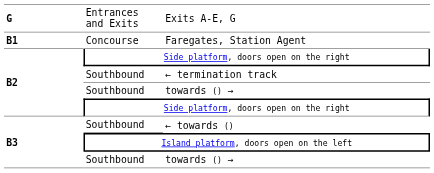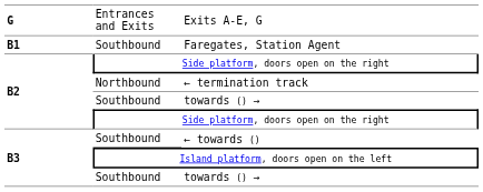 <table cellspacing=0 cellpadding=3>
 <tr>
 <td style="border-top:solid 1px gray;border-bottom:solid 1px gray;" width=100><strong>G</strong></td>
 <td style="border-top:solid 1px gray;border-bottom:solid 1px gray;" width=100>Entrances and Exits</td>
 <td style="border-top:solid 1px gray;border-bottom:solid 1px gray;" width=350>Exits A-E, G</td>
 </tr>
 <tr>
 <td style="border-bottom:solid 1px gray;"><strong>B1</strong></td>
-<td style="border-bottom:solid 1px gray;">Concourse</td>
+<td style="border-bottom:solid 1px gray;">Southbound</td>
 <td style="border-bottom:solid 1px gray;">Faregates, Station Agent</td>
 </tr>
 <tr>
 <td style="border-bottom:solid 1px gray;" rowspan=4><strong>B2</strong></td>
 <td style="border-right:solid 2px black;border-left:solid 2px black;border-bottom:solid 2px black;text-align:center;" colspan=2><small><a href='#'>Side platform</a>, doors open on the right</small></td>
 </tr>
 <tr>
-<td style="border-bottom:solid 1px gray;">Southbound</td>
+<td style="border-bottom:solid 1px gray;">Northbound</td>
 <td style="border-bottom:solid 1px gray;">←  termination track</td>
 </tr>
 <tr>
 <td>Southbound</td>
 <td>  towards  <small>()</small> →</td>
 </tr>
 <tr>
 <td style="border-right:solid 2px black;border-left:solid 2px black;border-top:solid 2px black;border-bottom:solid 1px gray;text-align:center;" colspan=2><small><a href='#'>Side platform</a>, doors open on the right</small></td>
 </tr>
 <tr>
 <td style="border-bottom:solid 1px gray;" rowspan=3><strong>B3</strong></td>
 <td style="border-bottom:solid 1px gray;">Southbound</td>
 <td>←  towards  <small>()</small></td>
 </tr>
 <tr>
 <td style="border-right:solid 2px black;border-left:solid 2px black;border-top:solid 2px black;border-bottom:solid 2px black;text-align:center;" colspan=2><small><a href='#'>Island platform</a>, doors open on the left</small></td>
 </tr>
 <tr>
 <td style="border-bottom:solid 1px gray;">Southbound</td>
 <td style="border-bottom:solid 1px gray;">  towards  <small>()</small> →</td>
 </tr>
 </table>
